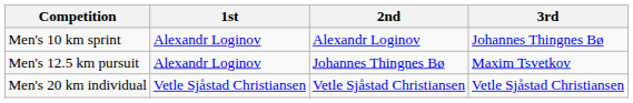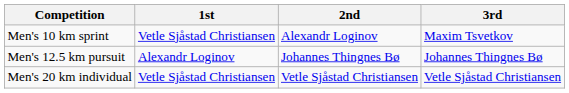 <table class="wikitable">
 <tr>
 <th>Competition</th>
 <th>1st</th>
 <th>2nd</th>
 <th>3rd</th>
 </tr>
 <tr>
 <td>Men's 10 km sprint</td>
+<td> <a href='#'>Vetle Sjåstad Christiansen</a></td>
 <td> <a href='#'>Alexandr Loginov</a></td>
-<td> <a href='#'>Alexandr Loginov</a></td>
-<td> <a href='#'>Johannes Thingnes Bø</a></td>
+<td> <a href='#'>Maxim Tsvetkov</a></td>
 </tr>
 <tr>
 <td>Men's 12.5 km pursuit</td>
 <td> <a href='#'>Alexandr Loginov</a></td>
 <td> <a href='#'>Johannes Thingnes Bø</a></td>
-<td> <a href='#'>Maxim Tsvetkov</a></td>
+<td> <a href='#'>Johannes Thingnes Bø</a></td>
 </tr>
 <tr>
 <td>Men's 20 km individual</td>
 <td> <a href='#'>Vetle Sjåstad Christiansen</a></td>
 <td> <a href='#'>Vetle Sjåstad Christiansen</a></td>
 <td> <a href='#'>Vetle Sjåstad Christiansen</a></td>
 </tr>
 </table>
